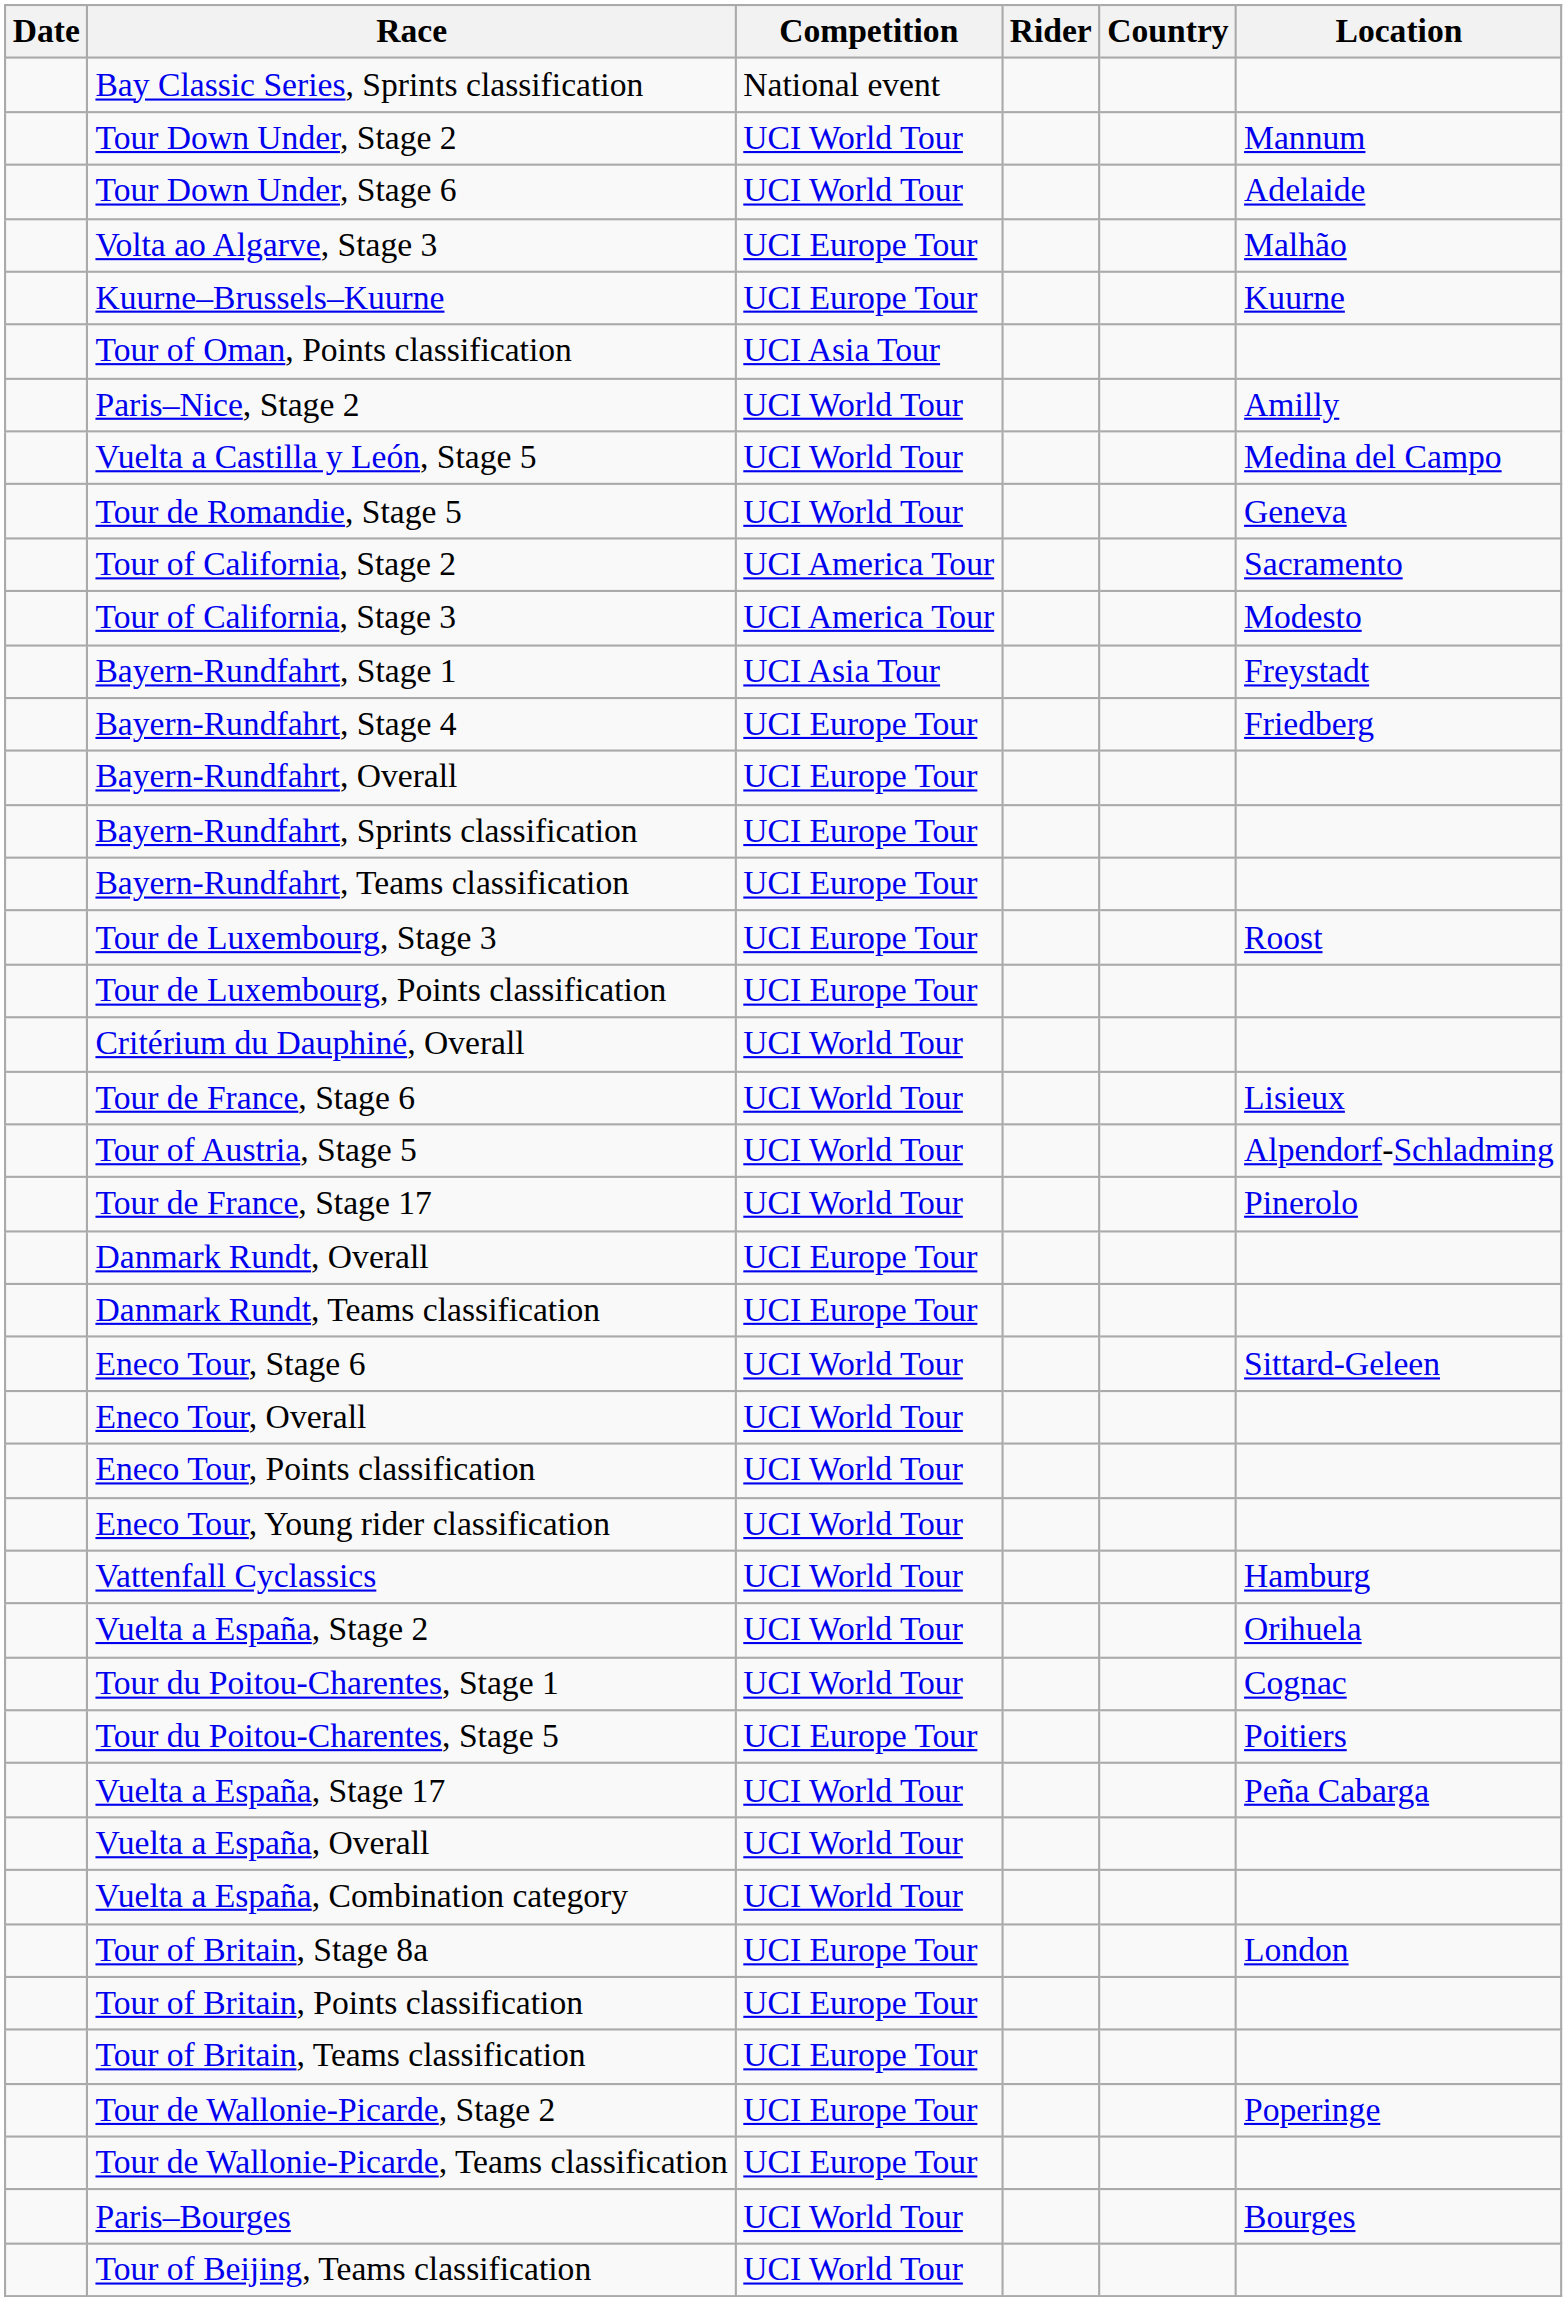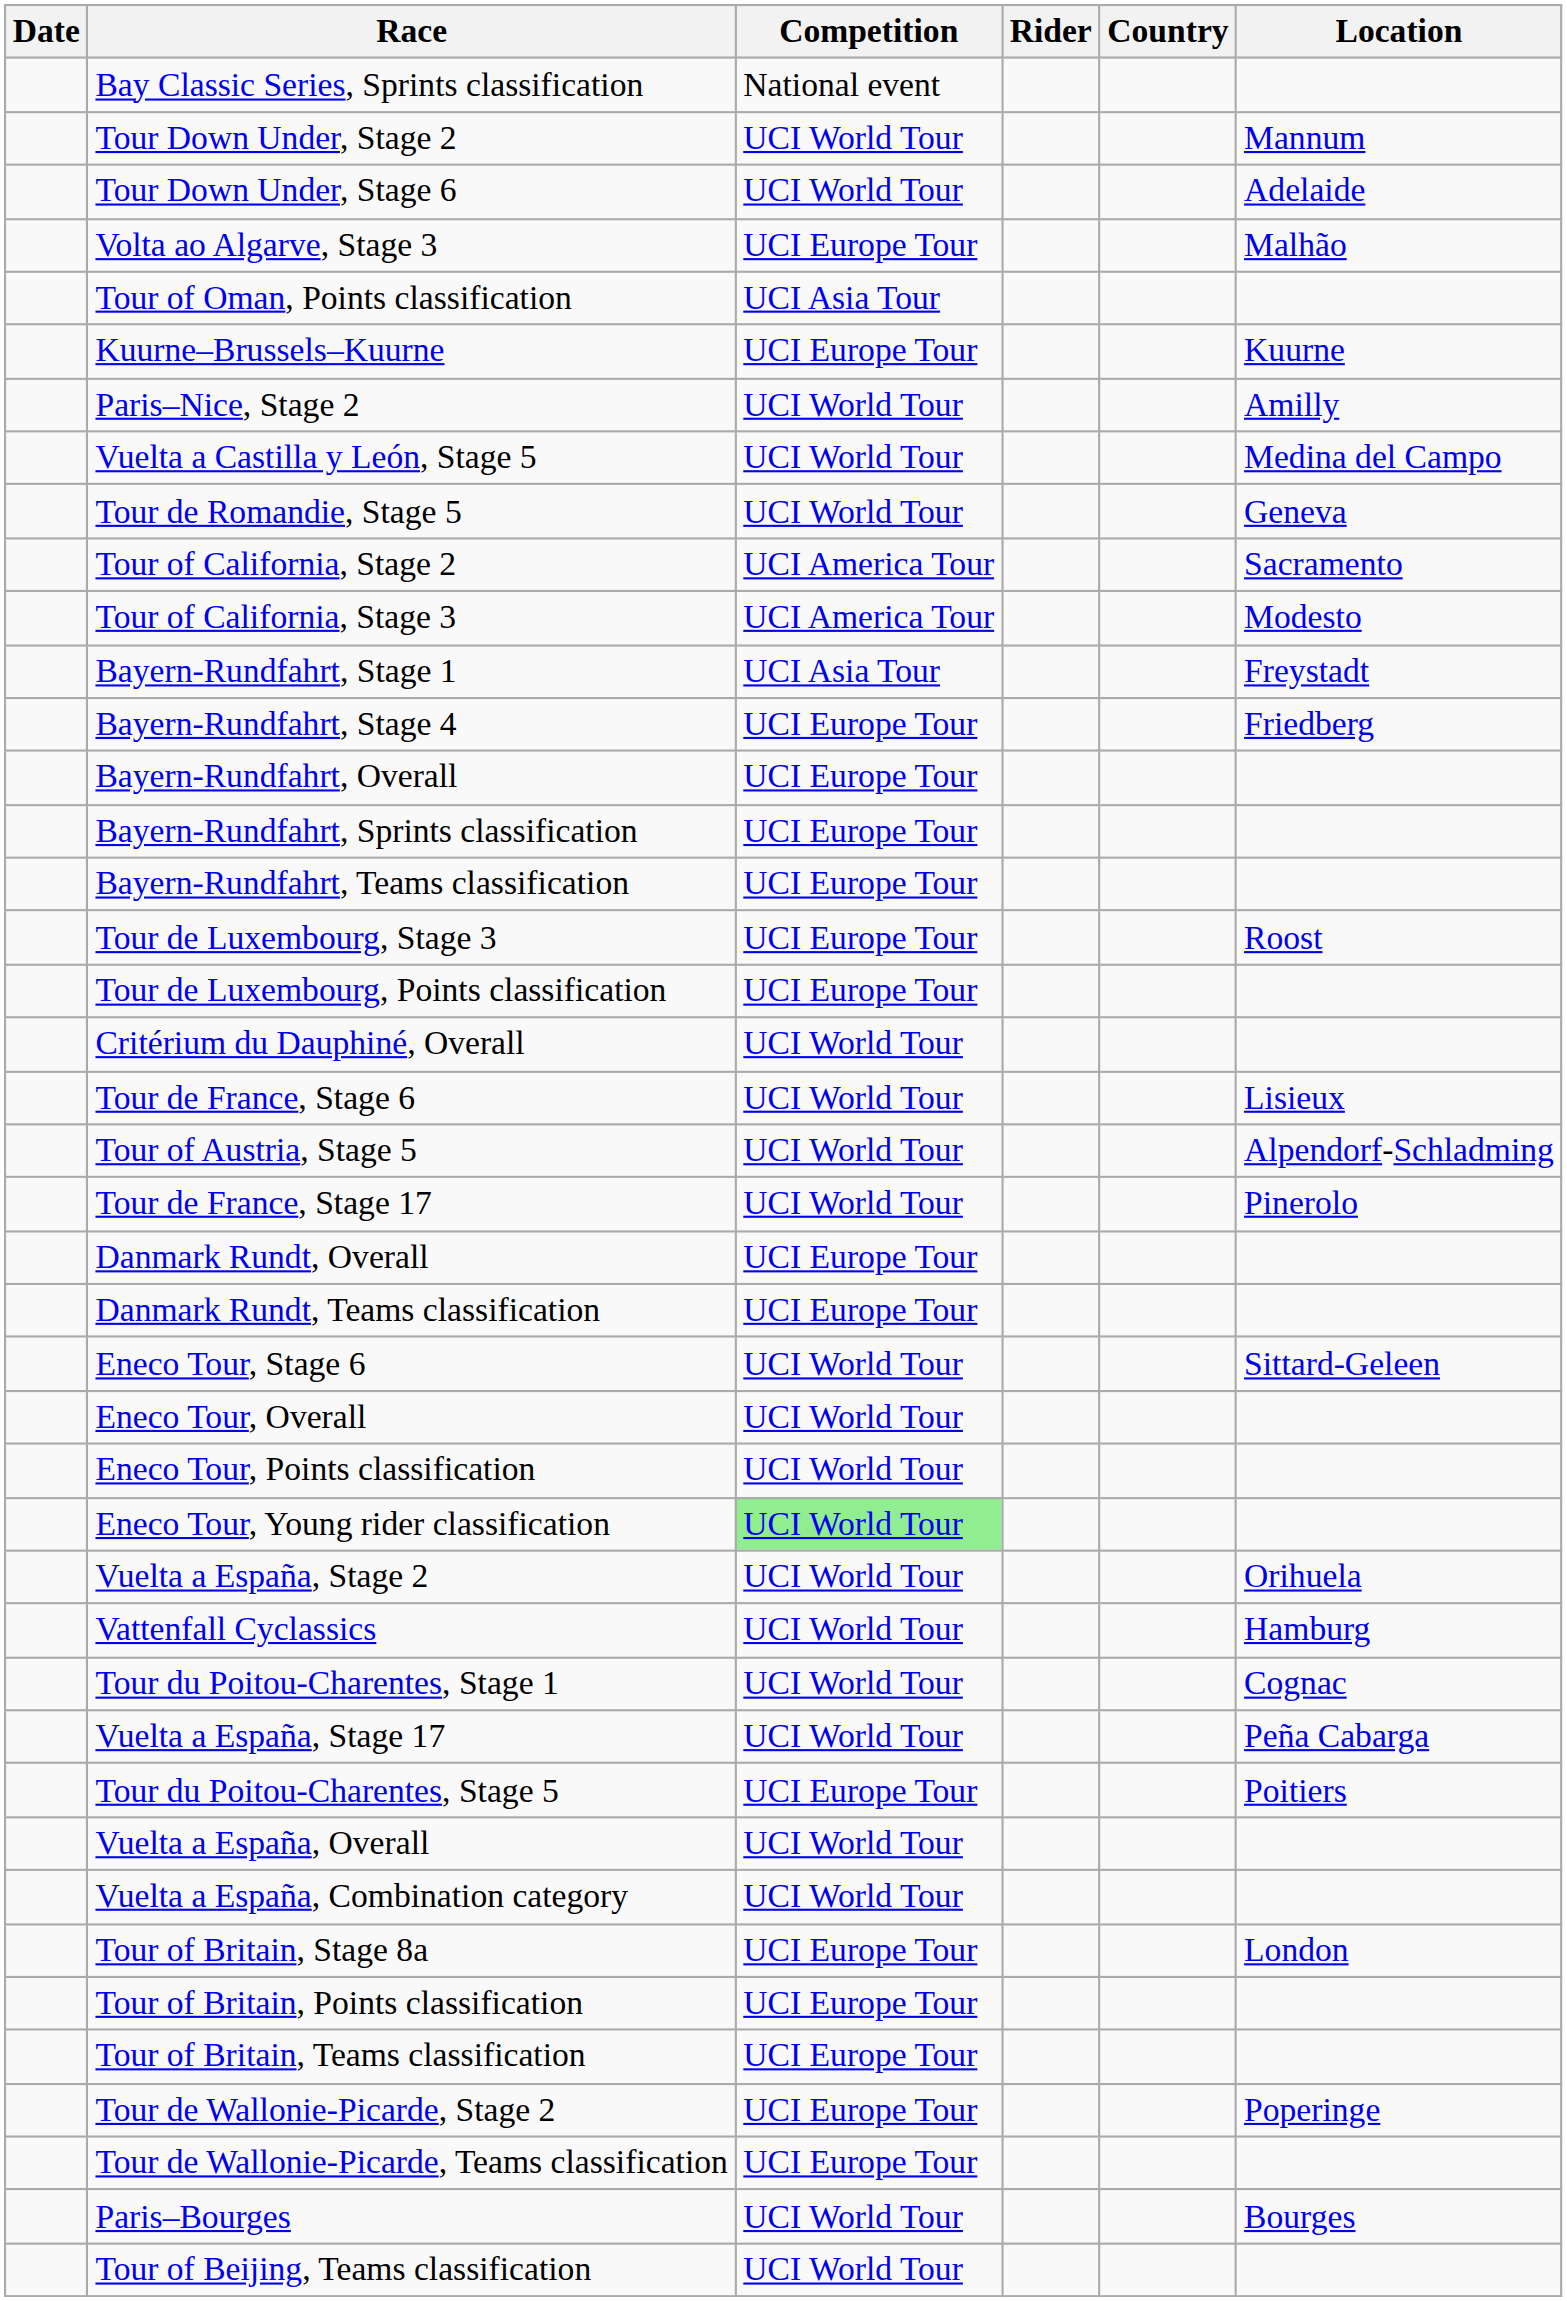 <table class="wikitable sortable">
 <tr>
 <th>Date</th>
 <th>Race</th>
 <th>Competition</th>
 <th>Rider</th>
 <th>Country</th>
 <th>Location</th>
 </tr>
 <tr>
 <td></td>
 <td><a href='#'>Bay Classic Series</a>, Sprints classification</td>
 <td>National event</td>
 <td></td>
 <td></td>
 <td></td>
 </tr>
 <tr>
 <td></td>
 <td><a href='#'>Tour Down Under</a>, Stage 2</td>
 <td><a href='#'>UCI World Tour</a></td>
 <td></td>
 <td></td>
 <td><a href='#'>Mannum</a></td>
 </tr>
 <tr>
 <td></td>
 <td><a href='#'>Tour Down Under</a>, Stage 6</td>
 <td><a href='#'>UCI World Tour</a></td>
 <td></td>
 <td></td>
 <td><a href='#'>Adelaide</a></td>
 </tr>
 <tr>
 <td></td>
 <td><a href='#'>Volta ao Algarve</a>, Stage 3</td>
 <td><a href='#'>UCI Europe Tour</a></td>
 <td></td>
 <td></td>
 <td><a href='#'>Malhão</a></td>
 </tr>
 <tr>
 <td></td>
+<td><a href='#'>Tour of Oman</a>, Points classification</td>
+<td><a href='#'>UCI Asia Tour</a></td>
+<td></td>
+<td></td>
+<td></td>
+</tr>
+<tr>
+<td></td>
 <td><a href='#'>Kuurne–Brussels–Kuurne</a></td>
 <td><a href='#'>UCI Europe Tour</a></td>
 <td></td>
 <td></td>
 <td><a href='#'>Kuurne</a></td>
-</tr>
-<tr>
-<td></td>
-<td><a href='#'>Tour of Oman</a>, Points classification</td>
-<td><a href='#'>UCI Asia Tour</a></td>
-<td></td>
-<td></td>
-<td></td>
 </tr>
 <tr>
 <td></td>
 <td><a href='#'>Paris–Nice</a>, Stage 2</td>
 <td><a href='#'>UCI World Tour</a></td>
 <td></td>
 <td></td>
 <td><a href='#'>Amilly</a></td>
 </tr>
 <tr>
 <td></td>
 <td><a href='#'>Vuelta a Castilla y León</a>, Stage 5</td>
 <td><a href='#'>UCI World Tour</a></td>
 <td></td>
 <td></td>
 <td><a href='#'>Medina del Campo</a></td>
 </tr>
 <tr>
 <td></td>
 <td><a href='#'>Tour de Romandie</a>, Stage 5</td>
 <td><a href='#'>UCI World Tour</a></td>
 <td></td>
 <td></td>
 <td><a href='#'>Geneva</a></td>
 </tr>
 <tr>
 <td></td>
 <td><a href='#'>Tour of California</a>, Stage 2</td>
 <td><a href='#'>UCI America Tour</a></td>
 <td></td>
 <td></td>
 <td><a href='#'>Sacramento</a></td>
 </tr>
 <tr>
 <td></td>
 <td><a href='#'>Tour of California</a>, Stage 3</td>
 <td><a href='#'>UCI America Tour</a></td>
 <td></td>
 <td></td>
 <td><a href='#'>Modesto</a></td>
 </tr>
 <tr>
 <td></td>
 <td><a href='#'>Bayern-Rundfahrt</a>, Stage 1</td>
 <td><a href='#'>UCI Asia Tour</a></td>
 <td></td>
 <td></td>
 <td><a href='#'>Freystadt</a></td>
 </tr>
 <tr>
 <td></td>
 <td><a href='#'>Bayern-Rundfahrt</a>, Stage 4</td>
 <td><a href='#'>UCI Europe Tour</a></td>
 <td></td>
 <td></td>
 <td><a href='#'>Friedberg</a></td>
 </tr>
 <tr>
 <td></td>
 <td><a href='#'>Bayern-Rundfahrt</a>, Overall</td>
 <td><a href='#'>UCI Europe Tour</a></td>
 <td></td>
 <td></td>
 <td></td>
 </tr>
 <tr>
 <td></td>
 <td><a href='#'>Bayern-Rundfahrt</a>, Sprints classification</td>
 <td><a href='#'>UCI Europe Tour</a></td>
 <td></td>
 <td></td>
 <td></td>
 </tr>
 <tr>
 <td></td>
 <td><a href='#'>Bayern-Rundfahrt</a>, Teams classification</td>
 <td><a href='#'>UCI Europe Tour</a></td>
 <td align="center"></td>
 <td></td>
 <td></td>
 </tr>
 <tr>
 <td></td>
 <td><a href='#'>Tour de Luxembourg</a>, Stage 3</td>
 <td><a href='#'>UCI Europe Tour</a></td>
 <td></td>
 <td></td>
 <td><a href='#'>Roost</a></td>
 </tr>
 <tr>
 <td></td>
 <td><a href='#'>Tour de Luxembourg</a>, Points classification</td>
 <td><a href='#'>UCI Europe Tour</a></td>
 <td></td>
 <td></td>
 <td></td>
 </tr>
 <tr>
 <td></td>
 <td><a href='#'>Critérium du Dauphiné</a>, Overall</td>
 <td><a href='#'>UCI World Tour</a></td>
 <td></td>
 <td></td>
 <td></td>
 </tr>
 <tr>
 <td></td>
 <td><a href='#'>Tour de France</a>, Stage 6</td>
 <td><a href='#'>UCI World Tour</a></td>
 <td></td>
 <td></td>
 <td><a href='#'>Lisieux</a></td>
 </tr>
 <tr>
 <td></td>
 <td><a href='#'>Tour of Austria</a>, Stage 5</td>
 <td><a href='#'>UCI World Tour</a></td>
 <td></td>
 <td></td>
 <td><a href='#'>Alpendorf</a>-<a href='#'>Schladming</a></td>
 </tr>
 <tr>
 <td></td>
 <td><a href='#'>Tour de France</a>, Stage 17</td>
 <td><a href='#'>UCI World Tour</a></td>
 <td></td>
 <td></td>
 <td><a href='#'>Pinerolo</a></td>
 </tr>
 <tr>
 <td></td>
 <td><a href='#'>Danmark Rundt</a>, Overall</td>
 <td><a href='#'>UCI Europe Tour</a></td>
 <td></td>
 <td></td>
 <td></td>
 </tr>
 <tr>
 <td></td>
 <td><a href='#'>Danmark Rundt</a>, Teams classification</td>
 <td><a href='#'>UCI Europe Tour</a></td>
 <td align="center"></td>
 <td></td>
 <td></td>
 </tr>
 <tr>
 <td></td>
 <td><a href='#'>Eneco Tour</a>, Stage 6</td>
 <td><a href='#'>UCI World Tour</a></td>
 <td></td>
 <td></td>
 <td><a href='#'>Sittard-Geleen</a></td>
 </tr>
 <tr>
 <td></td>
 <td><a href='#'>Eneco Tour</a>, Overall</td>
 <td><a href='#'>UCI World Tour</a></td>
 <td></td>
 <td align="center"></td>
 <td></td>
 </tr>
 <tr>
 <td></td>
 <td><a href='#'>Eneco Tour</a>, Points classification</td>
 <td><a href='#'>UCI World Tour</a></td>
 <td></td>
 <td align="center"></td>
 <td></td>
 </tr>
 <tr>
 <td></td>
 <td><a href='#'>Eneco Tour</a>, Young rider classification</td>
-<td><a href='#'>UCI World Tour</a></td>
+<td style="background: lightgreen;"><a href='#'>UCI World Tour</a></td>
 <td></td>
 <td align="center"></td>
 <td></td>
+</tr>
+<tr>
+<td></td>
+<td><a href='#'>Vuelta a España</a>, Stage 2</td>
+<td><a href='#'>UCI World Tour</a></td>
+<td></td>
+<td></td>
+<td><a href='#'>Orihuela</a></td>
 </tr>
 <tr>
 <td></td>
 <td><a href='#'>Vattenfall Cyclassics</a></td>
 <td><a href='#'>UCI World Tour</a></td>
 <td></td>
 <td></td>
 <td><a href='#'>Hamburg</a></td>
 </tr>
 <tr>
 <td></td>
-<td><a href='#'>Vuelta a España</a>, Stage 2</td>
-<td><a href='#'>UCI World Tour</a></td>
-<td></td>
-<td></td>
-<td><a href='#'>Orihuela</a></td>
-</tr>
-<tr>
-<td></td>
 <td><a href='#'>Tour du Poitou-Charentes</a>, Stage 1</td>
 <td><a href='#'>UCI World Tour</a></td>
 <td></td>
 <td></td>
 <td><a href='#'>Cognac</a></td>
 </tr>
 <tr>
 <td></td>
+<td><a href='#'>Vuelta a España</a>, Stage 17</td>
+<td><a href='#'>UCI World Tour</a></td>
+<td></td>
+<td></td>
+<td><a href='#'>Peña Cabarga</a></td>
+</tr>
+<tr>
+<td></td>
 <td><a href='#'>Tour du Poitou-Charentes</a>, Stage 5</td>
 <td><a href='#'>UCI Europe Tour</a></td>
 <td></td>
 <td></td>
 <td><a href='#'>Poitiers</a></td>
-</tr>
-<tr>
-<td></td>
-<td><a href='#'>Vuelta a España</a>, Stage 17</td>
-<td><a href='#'>UCI World Tour</a></td>
-<td></td>
-<td></td>
-<td><a href='#'>Peña Cabarga</a></td>
 </tr>
 <tr>
 <td></td>
 <td><a href='#'>Vuelta a España</a>, Overall</td>
 <td><a href='#'>UCI World Tour</a></td>
 <td></td>
 <td></td>
 <td></td>
 </tr>
 <tr>
 <td></td>
 <td><a href='#'>Vuelta a España</a>, Combination category</td>
 <td><a href='#'>UCI World Tour</a></td>
 <td></td>
 <td></td>
 <td></td>
 </tr>
 <tr>
 <td></td>
 <td><a href='#'>Tour of Britain</a>, Stage 8a</td>
 <td><a href='#'>UCI Europe Tour</a></td>
 <td></td>
 <td></td>
 <td><a href='#'>London</a></td>
 </tr>
 <tr>
 <td></td>
 <td><a href='#'>Tour of Britain</a>, Points classification</td>
 <td><a href='#'>UCI Europe Tour</a></td>
 <td></td>
 <td></td>
 <td></td>
 </tr>
 <tr>
 <td></td>
 <td><a href='#'>Tour of Britain</a>, Teams classification</td>
 <td><a href='#'>UCI Europe Tour</a></td>
 <td align="center"></td>
 <td></td>
 <td></td>
 </tr>
 <tr>
 <td></td>
 <td><a href='#'>Tour de Wallonie-Picarde</a>, Stage 2</td>
 <td><a href='#'>UCI Europe Tour</a></td>
 <td></td>
 <td></td>
 <td><a href='#'>Poperinge</a></td>
 </tr>
 <tr>
 <td></td>
 <td><a href='#'>Tour de Wallonie-Picarde</a>, Teams classification</td>
 <td><a href='#'>UCI Europe Tour</a></td>
 <td align="center"></td>
 <td align="center"></td>
 <td></td>
 </tr>
 <tr>
 <td></td>
 <td><a href='#'>Paris–Bourges</a></td>
 <td><a href='#'>UCI World Tour</a></td>
 <td></td>
 <td></td>
 <td><a href='#'>Bourges</a></td>
 </tr>
 <tr>
 <td></td>
 <td><a href='#'>Tour of Beijing</a>, Teams classification</td>
 <td><a href='#'>UCI World Tour</a></td>
 <td align="center"></td>
 <td></td>
 <td></td>
 </tr>
 </table>
